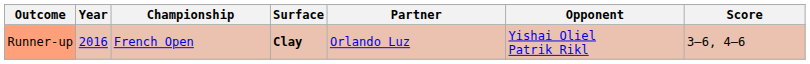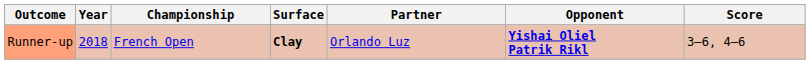 <table class="sortable wikitable" style=font-size:97%>
 <tr>
 <th>Outcome</th>
 <th>Year</th>
 <th width=160>Championship</th>
 <th>Surface</th>
 <th width=180>Partner</th>
 <th width=180>Opponent</th>
 <th width=120>Score</th>
 </tr>
 <tr style="background:#ebc2af;">
 <td style="background:#ffa07a;">Runner-up</td>
-<td><a href='#'>2016</a></td>
+<td><a href='#'>2018</a></td>
 <td><a href='#'>French Open</a></td>
 <td><strong>Clay</strong></td>
 <td> <a href='#'>Orlando Luz</a></td>
-<td> <a href='#'>Yishai Oliel</a><br> <a href='#'>Patrik Rikl</a></td>
+<td><strong> <a href='#'>Yishai Oliel</a><br> <a href='#'>Patrik Rikl</a></strong></td>
 <td>3–6, 4–6</td>
 </tr>
 </table>
